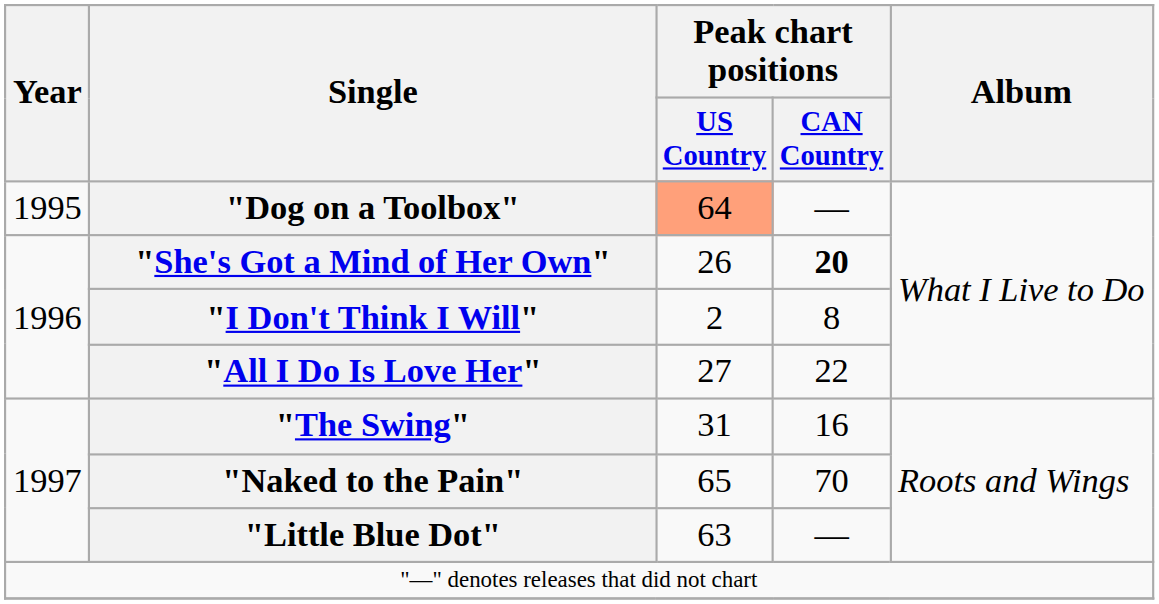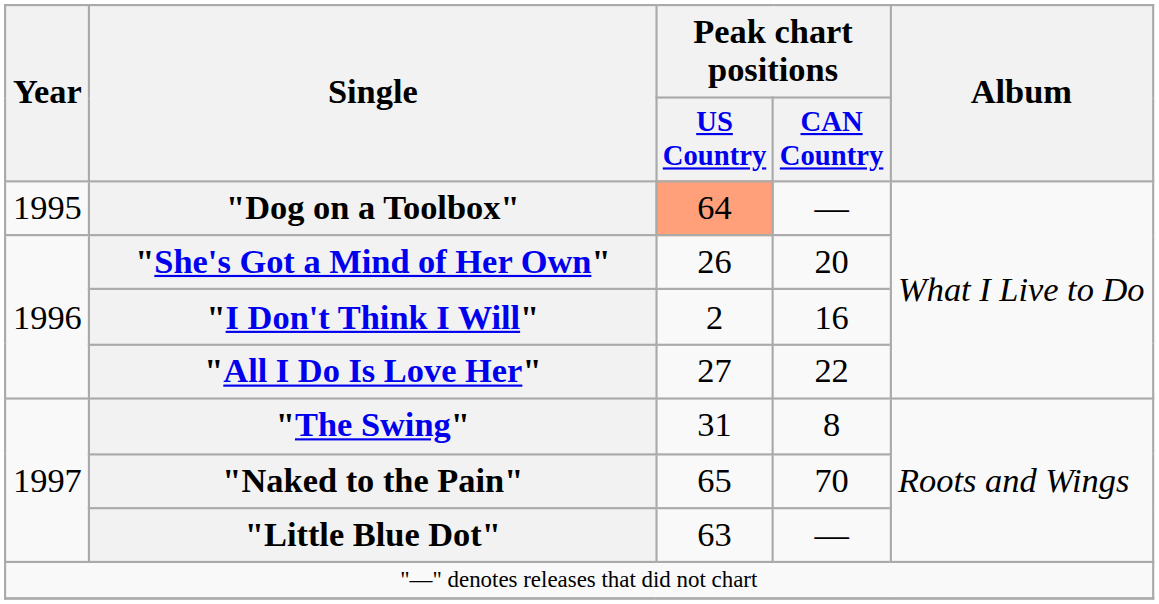 <table class="wikitable plainrowheaders" style="text-align:center;">
 <tr>
 <th rowspan="2">Year</th>
 <th rowspan="2" style="width:16em;">Single</th>
 <th colspan="2">Peak chart<br>positions</th>
 <th rowspan="2">Album</th>
 </tr>
 <tr style="font-size:smaller;">
 <th width="45"><a href='#'>US Country</a></th>
 <th width="45"><a href='#'>CAN Country</a></th>
 </tr>
 <tr>
 <td>1995</td>
 <th scope="row">"Dog on a Toolbox"</th>
 <td style="background: lightsalmon;">64</td>
 <td>—</td>
 <td align="left" rowspan="4"><em>What I Live to Do</em></td>
 </tr>
 <tr>
 <td rowspan="3">1996</td>
 <th scope="row">"<a href='#'>She's Got a Mind of Her Own</a>"</th>
 <td>26</td>
-<td><strong>20</strong></td>
+<td>20</td>
 </tr>
 <tr>
 <th scope="row">"<a href='#'>I Don't Think I Will</a>"</th>
 <td>2</td>
-<td>8</td>
+<td>16</td>
 </tr>
 <tr>
 <th scope="row">"<a href='#'>All I Do Is Love Her</a>"</th>
 <td>27</td>
 <td>22</td>
 </tr>
 <tr>
 <td rowspan="3">1997</td>
 <th scope="row">"<a href='#'>The Swing</a>"</th>
 <td>31</td>
-<td>16</td>
+<td>8</td>
 <td align="left" rowspan="3"><em>Roots and Wings</em></td>
 </tr>
 <tr>
 <th scope="row">"Naked to the Pain"</th>
 <td>65</td>
 <td>70</td>
 </tr>
 <tr>
 <th scope="row">"Little Blue Dot"</th>
 <td>63</td>
 <td>—</td>
 </tr>
 <tr>
 <td colspan="5" style="font-size:8pt">"—" denotes releases that did not chart</td>
 </tr>
 <tr>
 </tr>
 </table>
